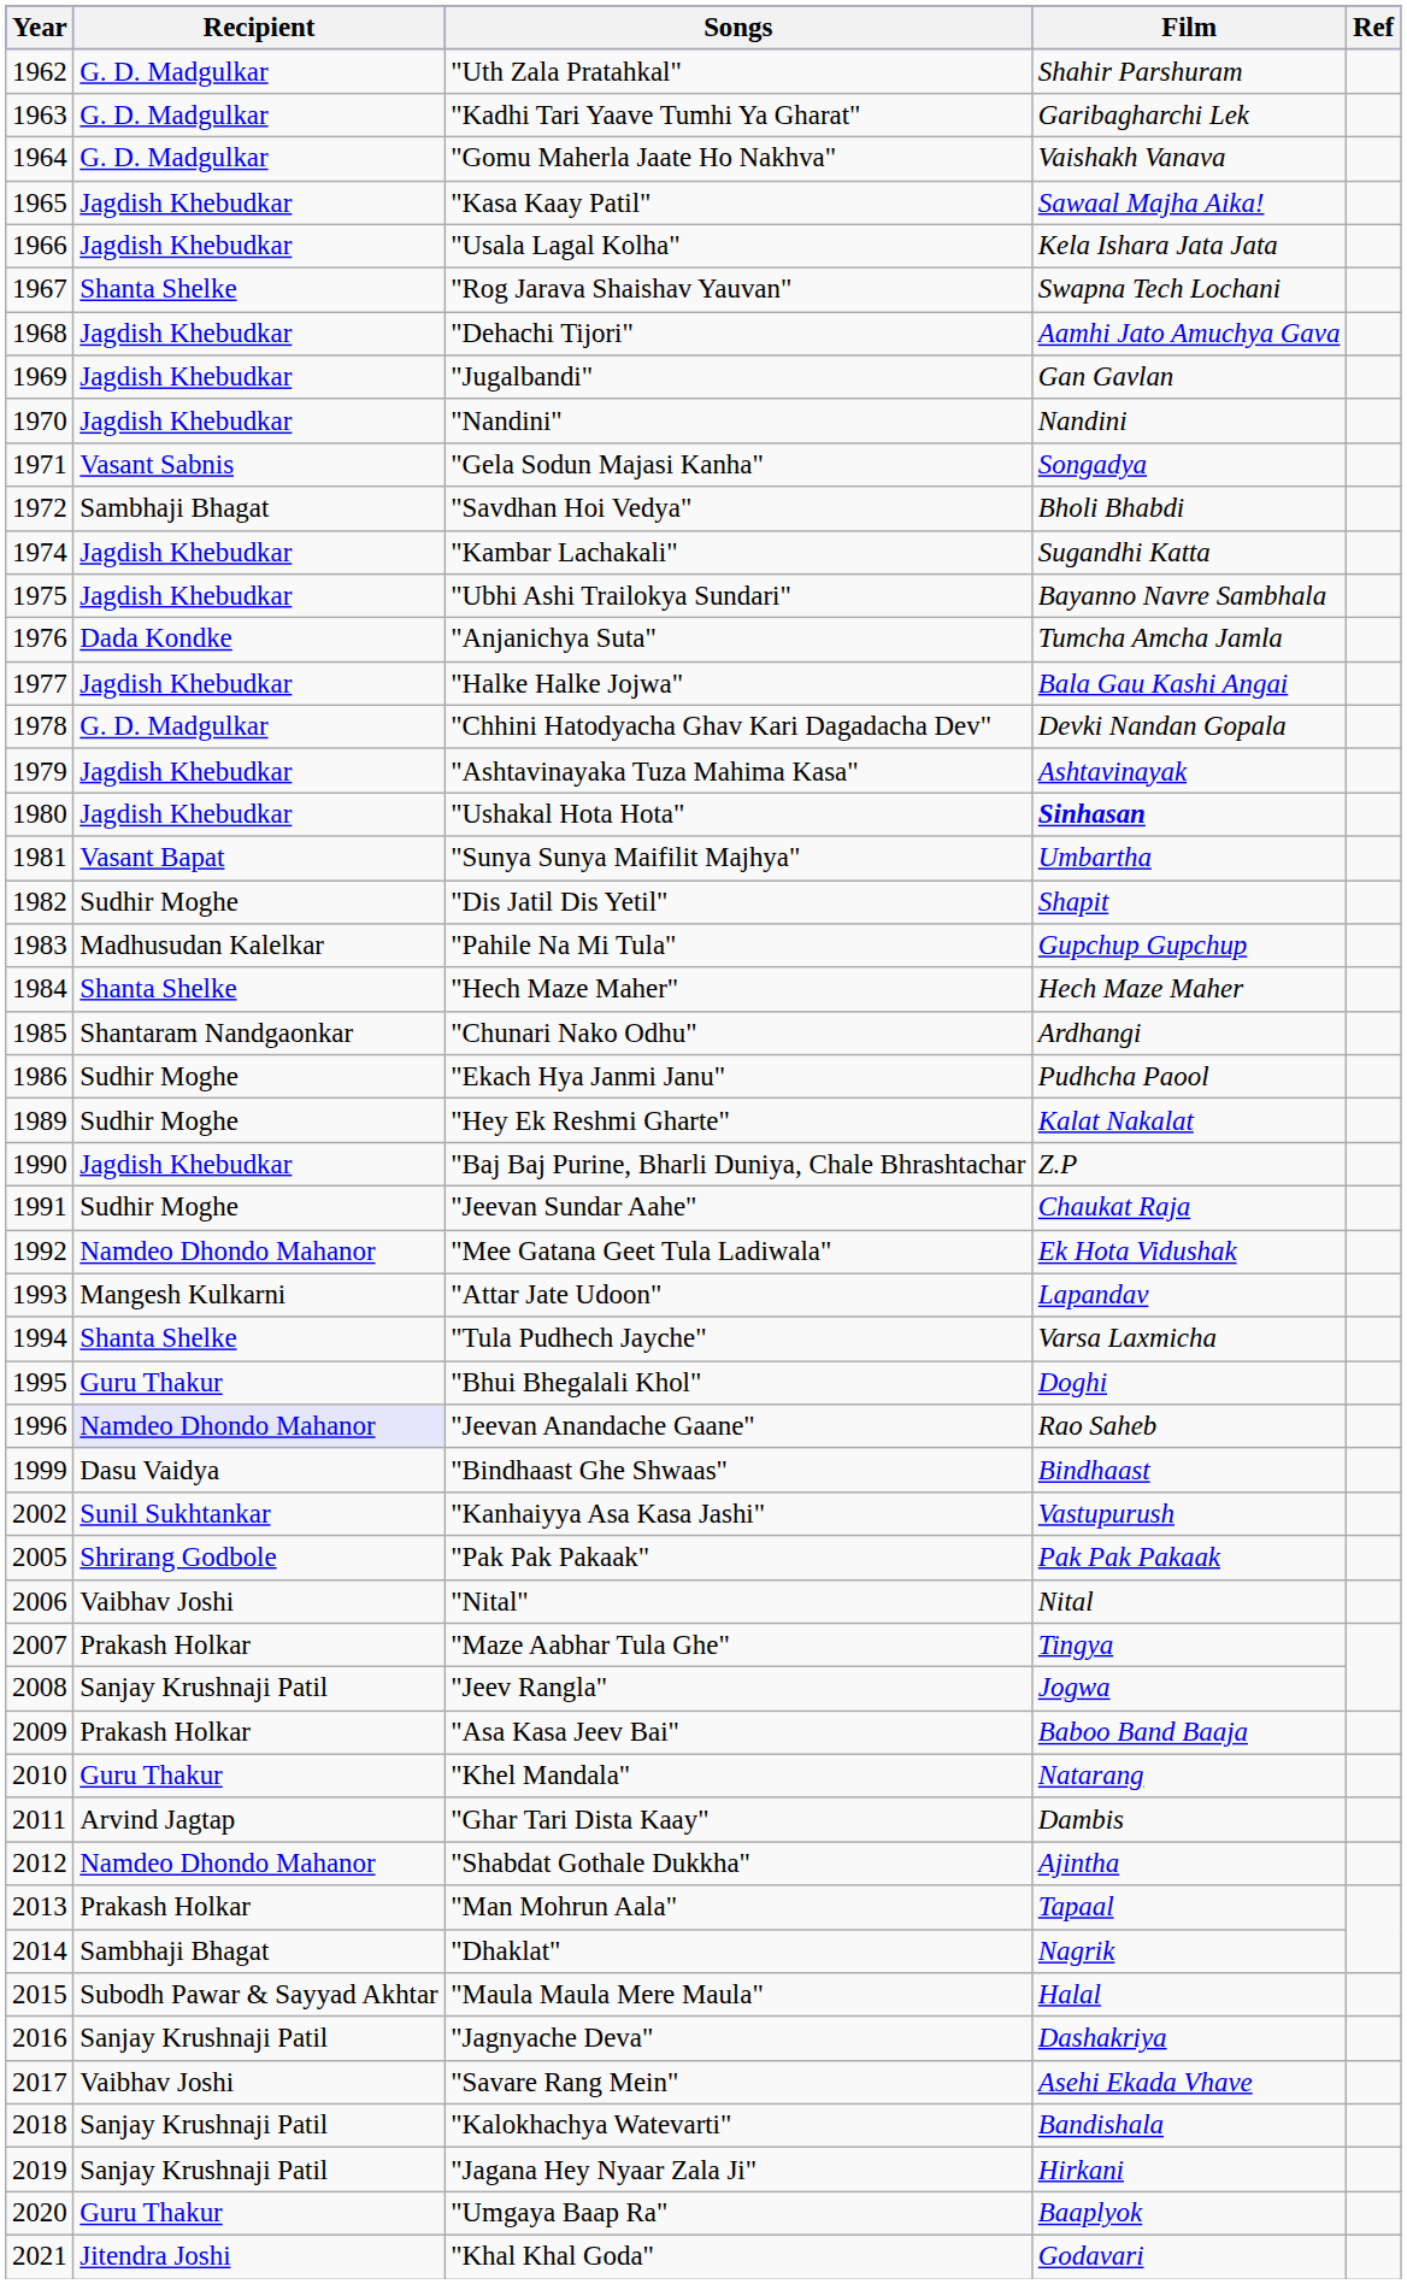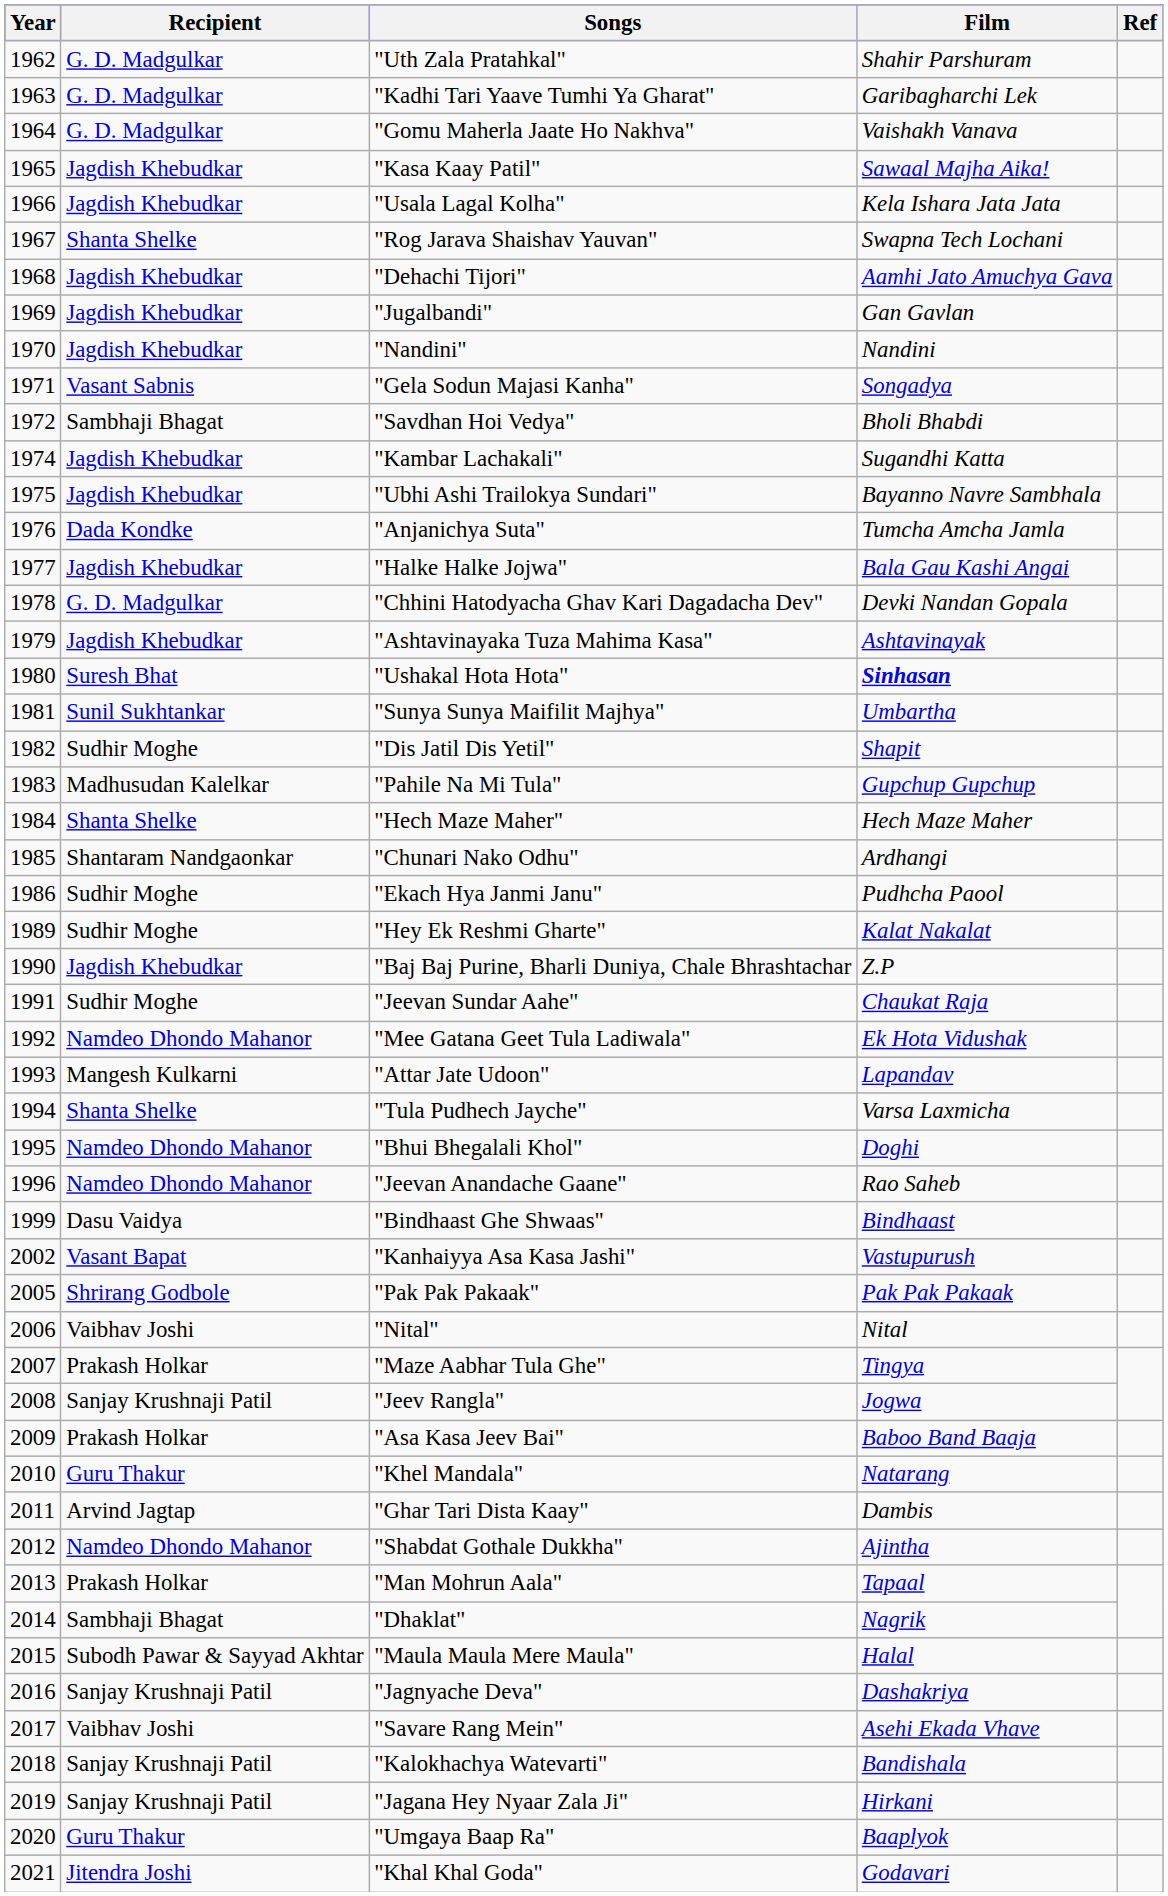 <table class="wikitable sortable">
 <tr style="background:blue;">
 <th>Year</th>
 <th>Recipient</th>
 <th>Songs</th>
 <th>Film</th>
 <th>Ref</th>
 </tr>
 <tr>
 <td>1962</td>
 <td><a href='#'>G. D. Madgulkar</a></td>
 <td>"Uth Zala Pratahkal"</td>
 <td><em>Shahir Parshuram</em></td>
 <td></td>
 </tr>
 <tr>
 <td>1963</td>
 <td><a href='#'>G. D. Madgulkar</a></td>
 <td>"Kadhi Tari Yaave Tumhi Ya Gharat"</td>
 <td><em>Garibagharchi Lek</em></td>
 <td></td>
 </tr>
 <tr>
 <td>1964</td>
 <td><a href='#'>G. D. Madgulkar</a></td>
 <td>"Gomu Maherla Jaate Ho Nakhva"</td>
 <td><em>Vaishakh Vanava</em></td>
 <td></td>
 </tr>
 <tr>
 <td>1965</td>
 <td><a href='#'>Jagdish Khebudkar</a></td>
 <td>"Kasa Kaay Patil"</td>
 <td><em><a href='#'>Sawaal Majha Aika!</a></em></td>
 <td></td>
 </tr>
 <tr>
 <td>1966</td>
 <td><a href='#'>Jagdish Khebudkar</a></td>
 <td>"Usala Lagal Kolha"</td>
 <td><em>Kela Ishara Jata Jata</em></td>
 <td></td>
 </tr>
 <tr>
 <td>1967</td>
 <td><a href='#'>Shanta Shelke</a></td>
 <td>"Rog Jarava Shaishav Yauvan"</td>
 <td><em>Swapna Tech Lochani</em></td>
 <td></td>
 </tr>
 <tr>
 <td>1968</td>
 <td><a href='#'>Jagdish Khebudkar</a></td>
 <td>"Dehachi Tijori"</td>
 <td><em><a href='#'>Aamhi Jato Amuchya Gava</a></em></td>
 <td></td>
 </tr>
 <tr>
 <td>1969</td>
 <td><a href='#'>Jagdish Khebudkar</a></td>
 <td>"Jugalbandi"</td>
 <td><em>Gan Gavlan</em></td>
 <td></td>
 </tr>
 <tr>
 <td>1970</td>
 <td><a href='#'>Jagdish Khebudkar</a></td>
 <td>"Nandini"</td>
 <td><em>Nandini</em></td>
 <td></td>
 </tr>
 <tr>
 <td>1971</td>
 <td><a href='#'>Vasant Sabnis</a></td>
 <td>"Gela Sodun Majasi Kanha"</td>
 <td><em><a href='#'>Songadya</a></em></td>
 <td></td>
 </tr>
 <tr>
 <td>1972</td>
 <td>Sambhaji Bhagat</td>
 <td>"Savdhan Hoi Vedya"</td>
 <td><em>Bholi Bhabdi</em></td>
 <td></td>
 </tr>
 <tr>
 <td>1974</td>
 <td><a href='#'>Jagdish Khebudkar</a></td>
 <td>"Kambar Lachakali"</td>
 <td><em>Sugandhi Katta</em></td>
 <td></td>
 </tr>
 <tr>
 <td>1975</td>
 <td><a href='#'>Jagdish Khebudkar</a></td>
 <td>"Ubhi Ashi Trailokya Sundari"</td>
 <td><em>Bayanno Navre Sambhala</em></td>
 <td></td>
 </tr>
 <tr>
 <td>1976</td>
 <td><a href='#'>Dada Kondke</a></td>
 <td>"Anjanichya Suta"</td>
 <td><em>Tumcha Amcha Jamla</em></td>
 <td></td>
 </tr>
 <tr>
 <td>1977</td>
 <td><a href='#'>Jagdish Khebudkar</a></td>
 <td>"Halke Halke Jojwa"</td>
 <td><em><a href='#'>Bala Gau Kashi Angai</a></em></td>
 <td></td>
 </tr>
 <tr>
 <td>1978</td>
 <td><a href='#'>G. D. Madgulkar</a></td>
 <td>"Chhini Hatodyacha Ghav Kari Dagadacha Dev"</td>
 <td><em>Devki Nandan Gopala</em></td>
 <td></td>
 </tr>
 <tr>
 <td>1979</td>
 <td><a href='#'>Jagdish Khebudkar</a></td>
 <td>"Ashtavinayaka Tuza Mahima Kasa"</td>
 <td><em><a href='#'>Ashtavinayak</a></em></td>
 <td></td>
 </tr>
 <tr>
 <td>1980</td>
-<td><a href='#'>Jagdish Khebudkar</a></td>
+<td><a href='#'>Suresh Bhat</a></td>
 <td>"Ushakal Hota Hota"</td>
 <td><strong><em><a href='#'>Sinhasan</a></em></strong></td>
 <td></td>
 </tr>
 <tr>
 <td>1981</td>
-<td><a href='#'>Vasant Bapat</a></td>
+<td><a href='#'>Sunil Sukhtankar</a></td>
 <td>"Sunya Sunya Maifilit Majhya"</td>
 <td><em><a href='#'>Umbartha</a></em></td>
 <td></td>
 </tr>
 <tr>
 <td>1982</td>
 <td>Sudhir Moghe</td>
 <td>"Dis Jatil Dis Yetil"</td>
 <td><em><a href='#'>Shapit</a></em></td>
 <td></td>
 </tr>
 <tr>
 <td>1983</td>
 <td>Madhusudan Kalelkar</td>
 <td>"Pahile Na Mi Tula"</td>
 <td><em><a href='#'>Gupchup Gupchup</a></em></td>
 <td></td>
 </tr>
 <tr>
 <td>1984</td>
 <td><a href='#'>Shanta Shelke</a></td>
 <td>"Hech Maze Maher"</td>
 <td><em>Hech Maze Maher</em></td>
 <td></td>
 </tr>
 <tr>
 <td>1985</td>
 <td>Shantaram Nandgaonkar</td>
 <td>"Chunari Nako Odhu"</td>
 <td><em>Ardhangi</em></td>
 <td></td>
 </tr>
 <tr>
 <td>1986</td>
 <td>Sudhir Moghe</td>
 <td>"Ekach Hya Janmi Janu"</td>
 <td><em>Pudhcha Paool</em></td>
 <td></td>
 </tr>
 <tr>
 <td>1989</td>
 <td>Sudhir Moghe</td>
 <td>"Hey Ek Reshmi Gharte"</td>
 <td><em><a href='#'>Kalat Nakalat</a></em></td>
 <td></td>
 </tr>
 <tr>
 <td>1990</td>
 <td><a href='#'>Jagdish Khebudkar</a></td>
 <td>"Baj Baj Purine, Bharli Duniya, Chale Bhrashtachar</td>
 <td><em>Z.P</em></td>
 <td></td>
 </tr>
 <tr>
 <td>1991</td>
 <td>Sudhir Moghe</td>
 <td>"Jeevan Sundar Aahe"</td>
 <td><em><a href='#'>Chaukat Raja</a></em></td>
 <td></td>
 </tr>
 <tr>
 <td>1992</td>
 <td><a href='#'>Namdeo Dhondo Mahanor</a></td>
 <td>"Mee Gatana Geet Tula Ladiwala"</td>
 <td><em><a href='#'>Ek Hota Vidushak</a></em></td>
 <td></td>
 </tr>
 <tr>
 <td>1993</td>
 <td>Mangesh Kulkarni</td>
 <td>"Attar Jate Udoon"</td>
 <td><em><a href='#'>Lapandav</a></em></td>
 <td></td>
 </tr>
 <tr>
 <td>1994</td>
 <td><a href='#'>Shanta Shelke</a></td>
 <td>"Tula Pudhech Jayche"</td>
 <td><em>Varsa Laxmicha</em></td>
 <td></td>
 </tr>
 <tr>
 <td>1995</td>
-<td><a href='#'>Guru Thakur</a></td>
+<td><a href='#'>Namdeo Dhondo Mahanor</a></td>
 <td>"Bhui Bhegalali Khol"</td>
 <td><em><a href='#'>Doghi</a></em></td>
 <td></td>
 </tr>
 <tr>
 <td>1996</td>
-<td style="background: lavender;"><a href='#'>Namdeo Dhondo Mahanor</a></td>
+<td><a href='#'>Namdeo Dhondo Mahanor</a></td>
 <td>"Jeevan Anandache Gaane"</td>
 <td><em>Rao Saheb</em></td>
 <td></td>
 </tr>
 <tr>
 <td>1999</td>
 <td>Dasu Vaidya</td>
 <td>"Bindhaast Ghe Shwaas"</td>
 <td><em><a href='#'>Bindhaast</a></em></td>
 <td></td>
 </tr>
 <tr>
 <td>2002</td>
-<td><a href='#'>Sunil Sukhtankar</a></td>
+<td><a href='#'>Vasant Bapat</a></td>
 <td>"Kanhaiyya Asa Kasa Jashi"</td>
 <td><em><a href='#'>Vastupurush</a></em></td>
 <td></td>
 </tr>
 <tr>
 <td>2005</td>
 <td><a href='#'>Shrirang Godbole</a></td>
 <td>"Pak Pak Pakaak"</td>
 <td><em><a href='#'>Pak Pak Pakaak</a></em></td>
 <td></td>
 </tr>
 <tr>
 <td>2006</td>
 <td>Vaibhav Joshi</td>
 <td>"Nital"</td>
 <td><em>Nital</em></td>
 <td></td>
 </tr>
 <tr>
 <td>2007</td>
 <td>Prakash Holkar</td>
 <td>"Maze Aabhar Tula Ghe"</td>
 <td><em><a href='#'>Tingya</a></em></td>
 <td rowspan="2"></td>
 </tr>
 <tr>
 <td>2008</td>
 <td>Sanjay Krushnaji Patil</td>
 <td>"Jeev Rangla"</td>
 <td><em><a href='#'>Jogwa</a></em></td>
 </tr>
 <tr>
 <td>2009</td>
 <td>Prakash Holkar</td>
 <td>"Asa Kasa Jeev Bai"</td>
 <td><em><a href='#'>Baboo Band Baaja</a></em></td>
 <td></td>
 </tr>
 <tr>
 <td>2010</td>
 <td><a href='#'>Guru Thakur</a></td>
 <td>"Khel Mandala"</td>
 <td><em><a href='#'>Natarang</a></em></td>
 <td></td>
 </tr>
 <tr>
 <td>2011</td>
 <td>Arvind Jagtap</td>
 <td>"Ghar Tari Dista Kaay"</td>
 <td><em>Dambis</em></td>
 <td></td>
 </tr>
 <tr>
 <td>2012</td>
 <td><a href='#'>Namdeo Dhondo Mahanor</a></td>
 <td>"Shabdat Gothale Dukkha"</td>
 <td><em><a href='#'>Ajintha</a></em></td>
 <td></td>
 </tr>
 <tr>
 <td>2013</td>
 <td>Prakash Holkar</td>
 <td>"Man Mohrun Aala"</td>
 <td><em><a href='#'>Tapaal</a></em></td>
 <td rowspan="2"></td>
 </tr>
 <tr>
 <td>2014</td>
 <td>Sambhaji Bhagat</td>
 <td>"Dhaklat"</td>
 <td><em><a href='#'>Nagrik</a></em></td>
 </tr>
 <tr>
 <td>2015</td>
 <td>Subodh Pawar & Sayyad Akhtar</td>
 <td>"Maula Maula Mere Maula"</td>
 <td><em><a href='#'>Halal</a></em></td>
 <td></td>
 </tr>
 <tr>
 <td>2016</td>
 <td>Sanjay Krushnaji Patil</td>
 <td>"Jagnyache Deva"</td>
 <td><em><a href='#'>Dashakriya</a></em></td>
 <td></td>
 </tr>
 <tr>
 <td>2017</td>
 <td>Vaibhav Joshi</td>
 <td>"Savare Rang Mein"</td>
 <td><em><a href='#'>Asehi Ekada Vhave</a></em></td>
 <td></td>
 </tr>
 <tr>
 <td>2018</td>
 <td>Sanjay Krushnaji Patil</td>
 <td>"Kalokhachya Watevarti"</td>
 <td><em><a href='#'>Bandishala</a></em></td>
 <td></td>
 </tr>
 <tr>
 <td>2019</td>
 <td>Sanjay Krushnaji Patil</td>
 <td>"Jagana Hey Nyaar Zala Ji"</td>
 <td><em><a href='#'>Hirkani</a></em></td>
 <td></td>
 </tr>
 <tr>
 <td>2020</td>
 <td><a href='#'>Guru Thakur</a></td>
 <td>"Umgaya Baap Ra"</td>
 <td><em><a href='#'>Baaplyok</a></em></td>
 <td></td>
 </tr>
 <tr>
 <td>2021</td>
 <td><a href='#'>Jitendra Joshi</a></td>
 <td>"Khal Khal Goda"</td>
 <td><em><a href='#'>Godavari</a></em></td>
 <td></td>
 </tr>
 </table>
